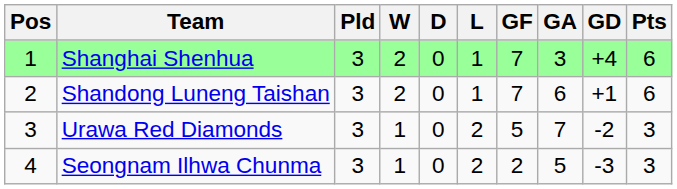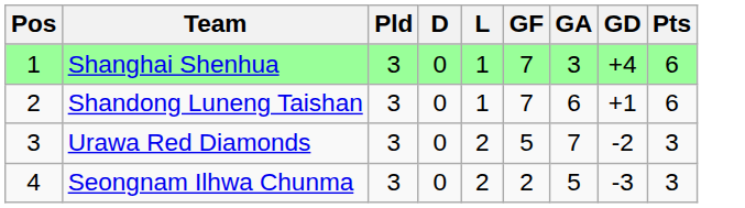 <table class="wikitable" style="text-align: center;">
 <tr>
 <th>Pos</th>
 <th>Team</th>
 <th width="20">Pld</th>
-<th width="20">W</th>
 <th width="20">D</th>
 <th width="20">L</th>
 <th width="20">GF</th>
 <th width="20">GA</th>
 <th width="20">GD</th>
 <th width="20">Pts</th>
 </tr>
 <tr style="background:#9f9;">
 <td>1</td>
 <td align="left"> <a href='#'>Shanghai Shenhua</a></td>
 <td>3</td>
-<td>2</td>
 <td>0</td>
 <td>1</td>
 <td>7</td>
 <td>3</td>
 <td>+4</td>
 <td>6</td>
 </tr>
 <tr>
 <td>2</td>
 <td align="left"> <a href='#'>Shandong Luneng Taishan</a></td>
 <td>3</td>
-<td>2</td>
 <td>0</td>
 <td>1</td>
 <td>7</td>
 <td>6</td>
 <td>+1</td>
 <td>6</td>
 </tr>
 <tr>
 <td>3</td>
 <td align="left"> <a href='#'>Urawa Red Diamonds</a></td>
 <td>3</td>
-<td>1</td>
 <td>0</td>
 <td>2</td>
 <td>5</td>
 <td>7</td>
 <td>-2</td>
 <td>3</td>
 </tr>
 <tr>
 <td>4</td>
 <td align="left"> <a href='#'>Seongnam Ilhwa Chunma</a></td>
 <td>3</td>
-<td>1</td>
 <td>0</td>
 <td>2</td>
 <td>2</td>
 <td>5</td>
 <td>-3</td>
 <td>3</td>
 </tr>
 </table>
